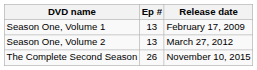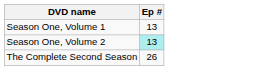 <table class="wikitable">
 <tr>
 <th>DVD name</th>
 <th>Ep #</th>
-<th>Release date</th>
 </tr>
 <tr>
 <td>Season One, Volume 1</td>
 <td style="text-align:center;">13</td>
-<td>February 17, 2009</td>
 </tr>
 <tr>
 <td>Season One, Volume 2</td>
-<td style="text-align:center;">13</td>
-<td>March 27, 2012</td>
+<td style="background: paleturquoise; text-align:center;">13</td>
 </tr>
 <tr>
 <td>The Complete Second Season</td>
 <td style="text-align:center;">26</td>
-<td>November 10, 2015</td>
 </tr>
 </table>
